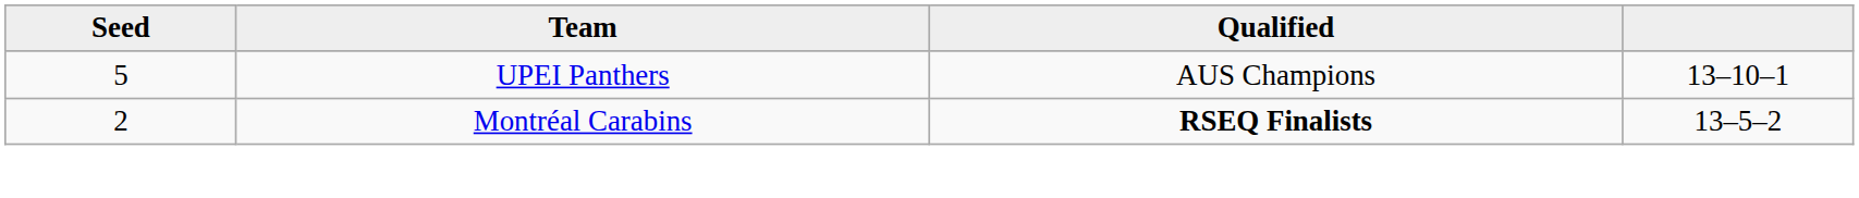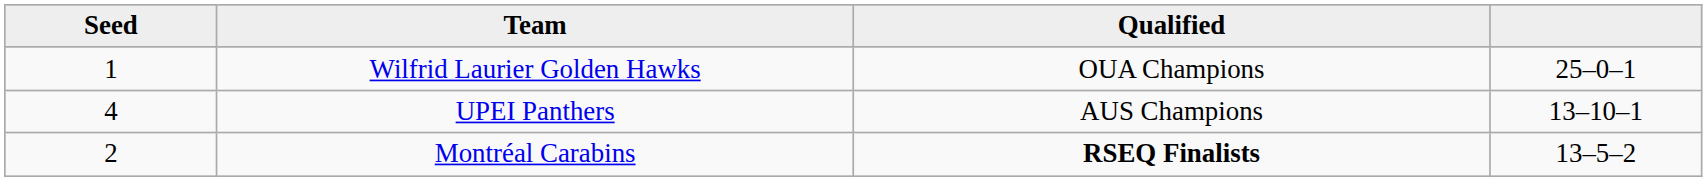 <table class="wikitable" width="80%">
 <tr align="center"  style=" background:#EEEEEE; color:#000000;">
 <th style="background:#EEEEEE;" width=10%>Seed</th>
 <th width=30% style="background:#EEEEEE;">Team</th>
 <th width=30% style="background:#EEEEEE;">Qualified</th>
 <th width=10% style="background:#EEEEEE;"></th>
 </tr>
 <tr align="center" bgcolor="">
-<td>5</td>
+<td>1</td>
+<td><a href='#'>Wilfrid Laurier Golden Hawks</a></td>
+<td>OUA Champions</td>
+<td>25–0–1</td>
+</tr>
+<tr align="center" bgcolor="">
+<td>4</td>
 <td><a href='#'>UPEI Panthers</a></td>
 <td>AUS Champions</td>
 <td>13–10–1</td>
 </tr>
 <tr align="center" bgcolor="">
 <td>2</td>
 <td><a href='#'>Montréal Carabins</a></td>
 <td><strong>RSEQ Finalists</strong></td>
 <td>13–5–2</td>
 </tr>
 </table>
